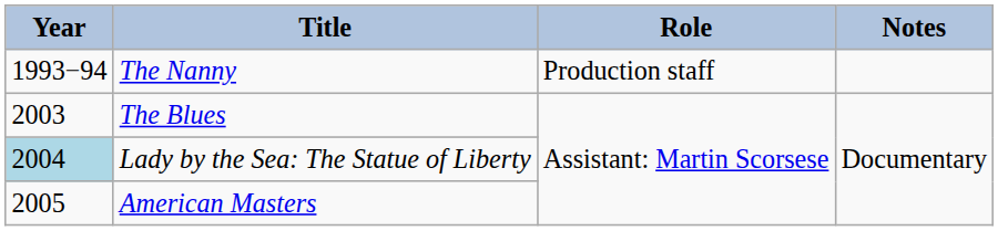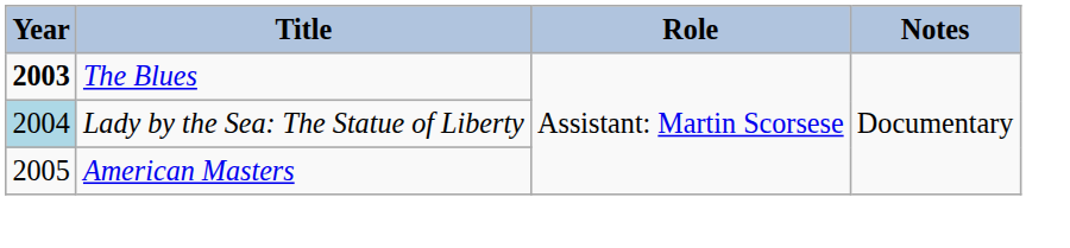 <table class="wikitable" style="font-size:95%;">
 <tr>
 <th style="background:#B0C4DE;">Year</th>
 <th style="background:#B0C4DE;">Title</th>
 <th style="background:#B0C4DE;">Role</th>
 <th style="background:#B0C4DE;">Notes</th>
 </tr>
 <tr>
-<td>1993−94</td>
-<td><em><a href='#'>The Nanny</a></em></td>
-<td>Production staff</td>
-<td></td>
-</tr>
-<tr>
-<td>2003</td>
+<td><strong>2003</strong></td>
 <td><em><a href='#'>The Blues</a></em></td>
 <td rowspan=3>Assistant: <a href='#'>Martin Scorsese</a></td>
 <td rowspan=3>Documentary</td>
 </tr>
 <tr>
 <td style="background: lightblue;">2004</td>
 <td><em>Lady by the Sea: The Statue of Liberty</em></td>
 </tr>
 <tr>
 <td>2005</td>
 <td><em><a href='#'>American Masters</a></em></td>
 </tr>
 </table>
